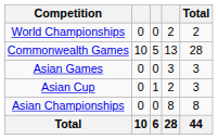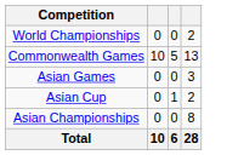 <table class="wikitable sortable" style="text-align:center;">
 <tr>
 <th>Competition</th>
 <th></th>
 <th></th>
 <th></th>
-<th>Total</th>
 </tr>
 <tr>
 <td><a href='#'>World Championships</a></td>
 <td>0</td>
 <td>0</td>
-<td>2</td>
 <td>2</td>
 </tr>
 <tr>
 <td><a href='#'>Commonwealth Games</a></td>
 <td>10</td>
 <td>5</td>
 <td>13</td>
-<td>28</td>
 </tr>
 <tr>
 <td><a href='#'>Asian Games</a></td>
 <td>0</td>
 <td>0</td>
-<td>3</td>
 <td>3</td>
 </tr>
 <tr>
 <td><a href='#'>Asian Cup</a></td>
 <td>0</td>
 <td>1</td>
 <td>2</td>
-<td>3</td>
 </tr>
 <tr>
 <td><a href='#'>Asian Championships</a></td>
 <td>0</td>
 <td>0</td>
-<td>8</td>
 <td>8</td>
 </tr>
 <tr>
 <th>Total</th>
 <th>10</th>
 <th>6</th>
 <th>28</th>
-<th>44</th>
 </tr>
 </table>
